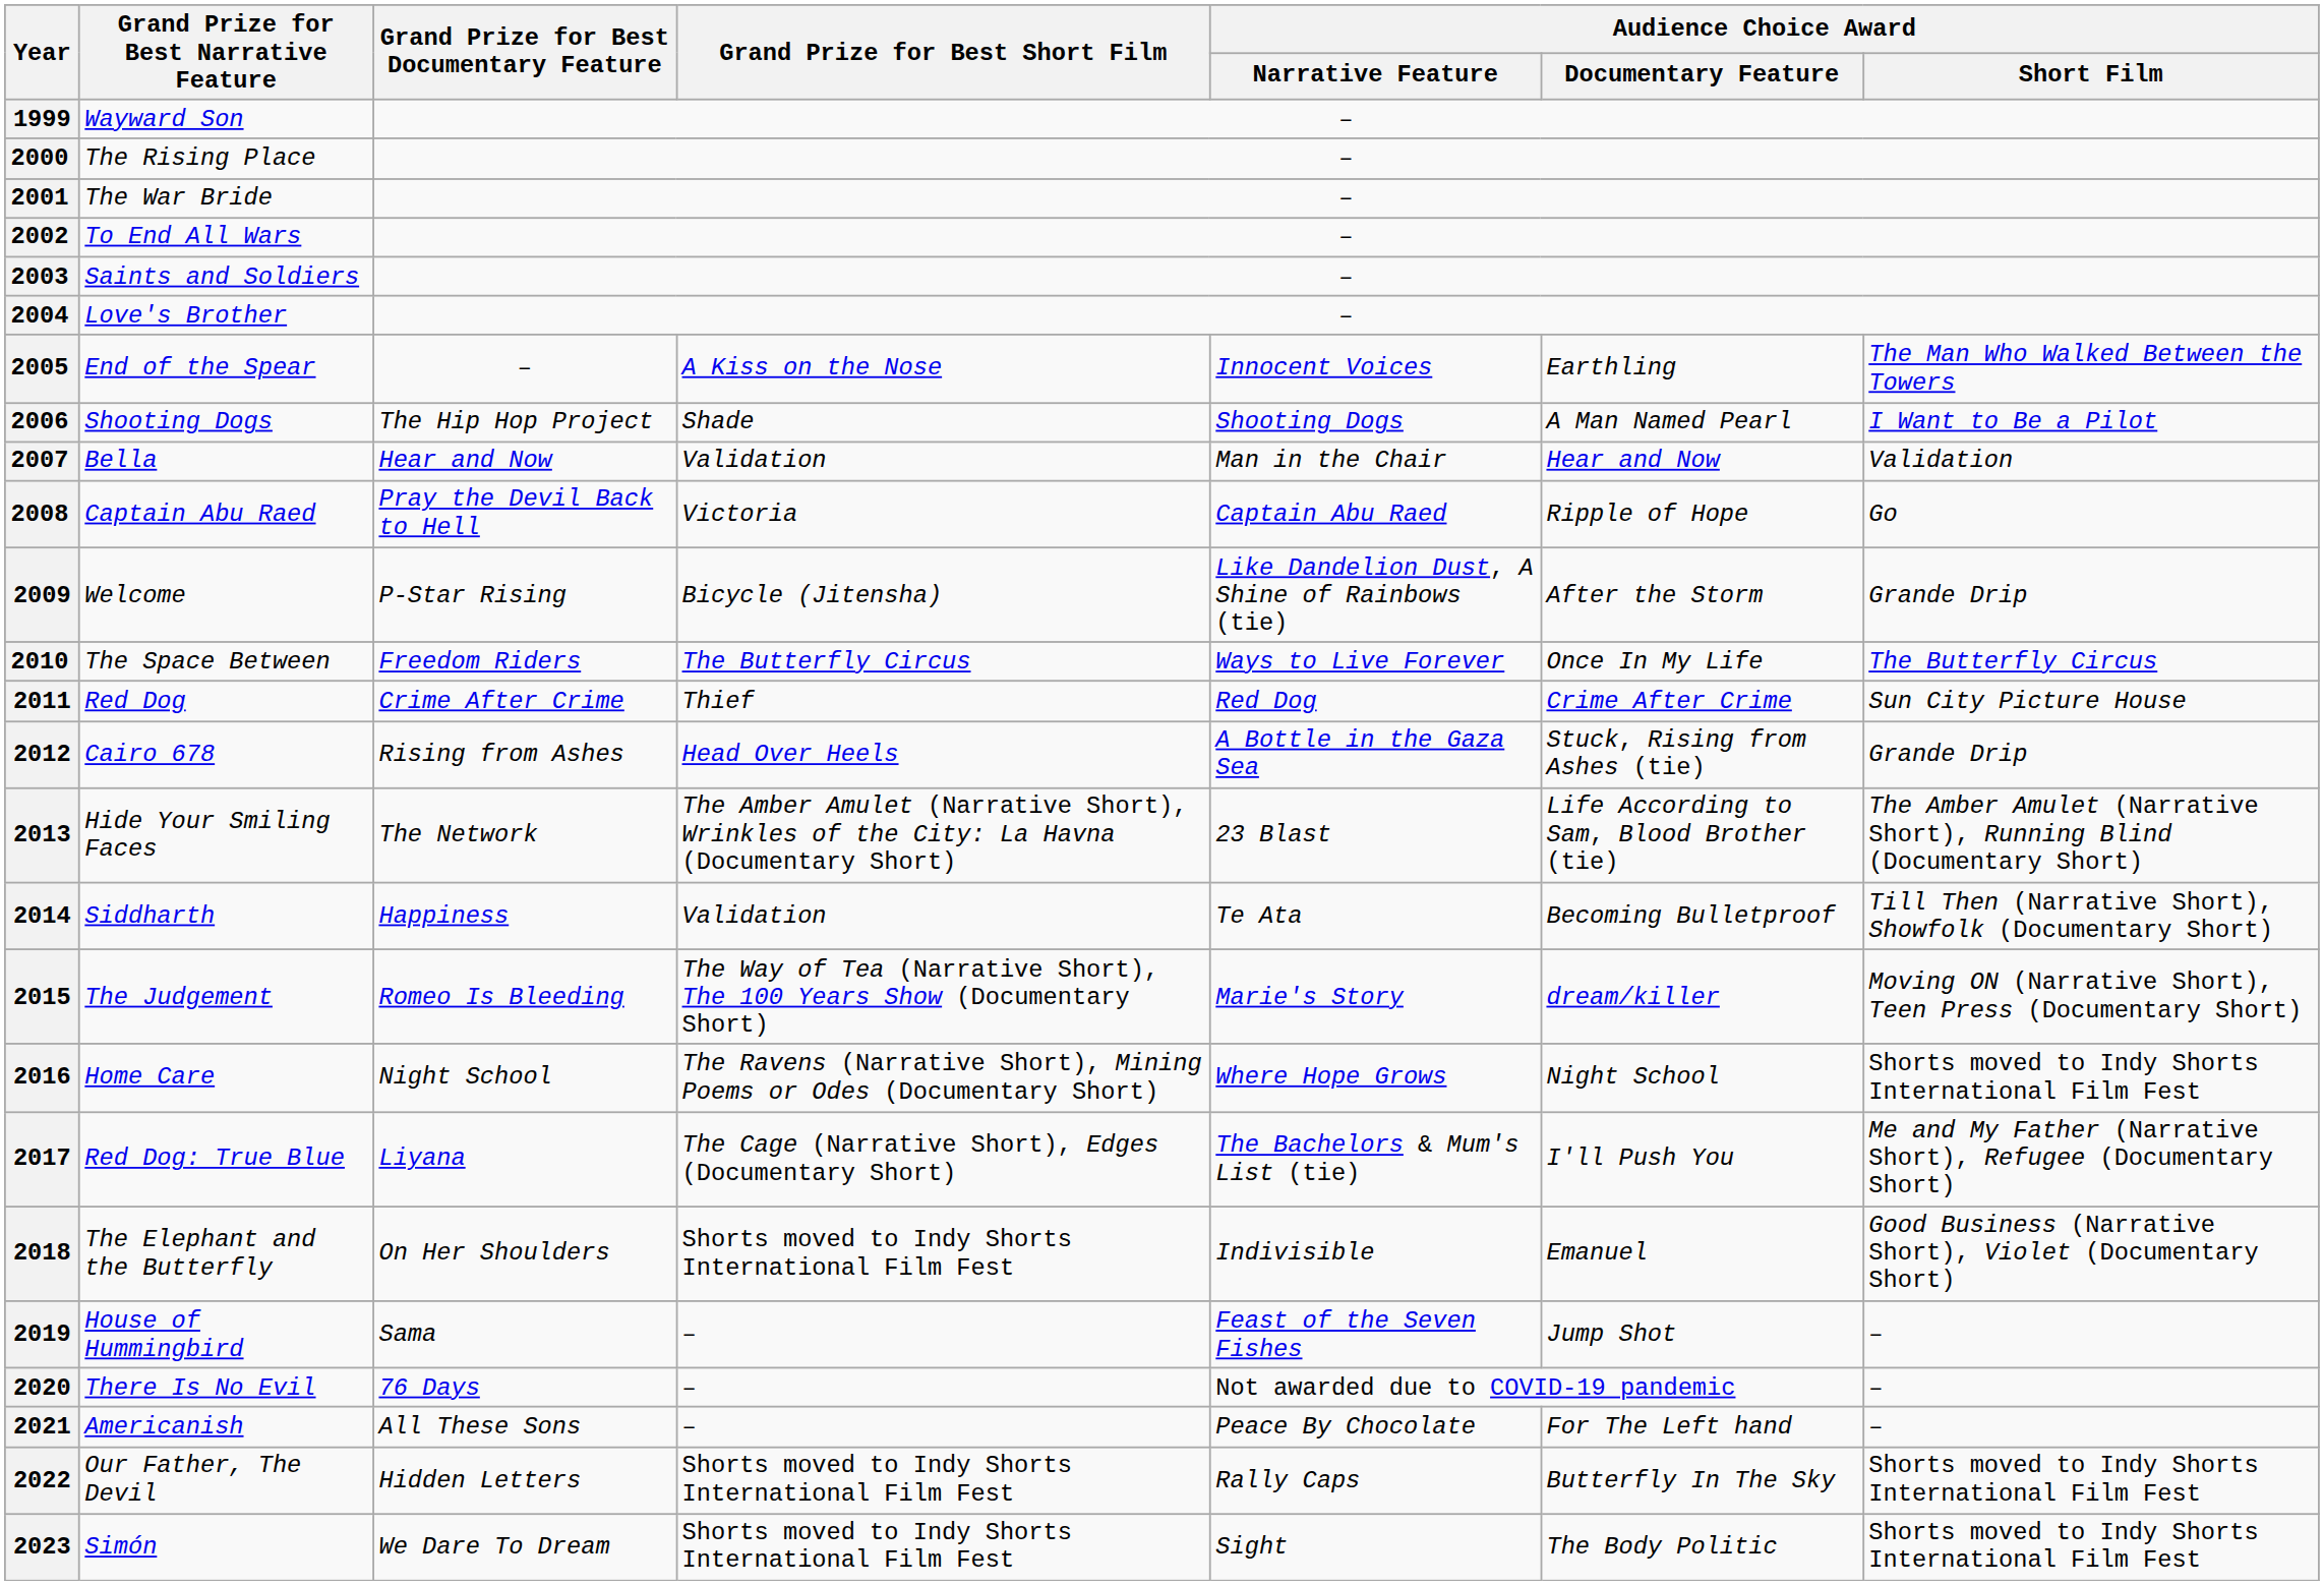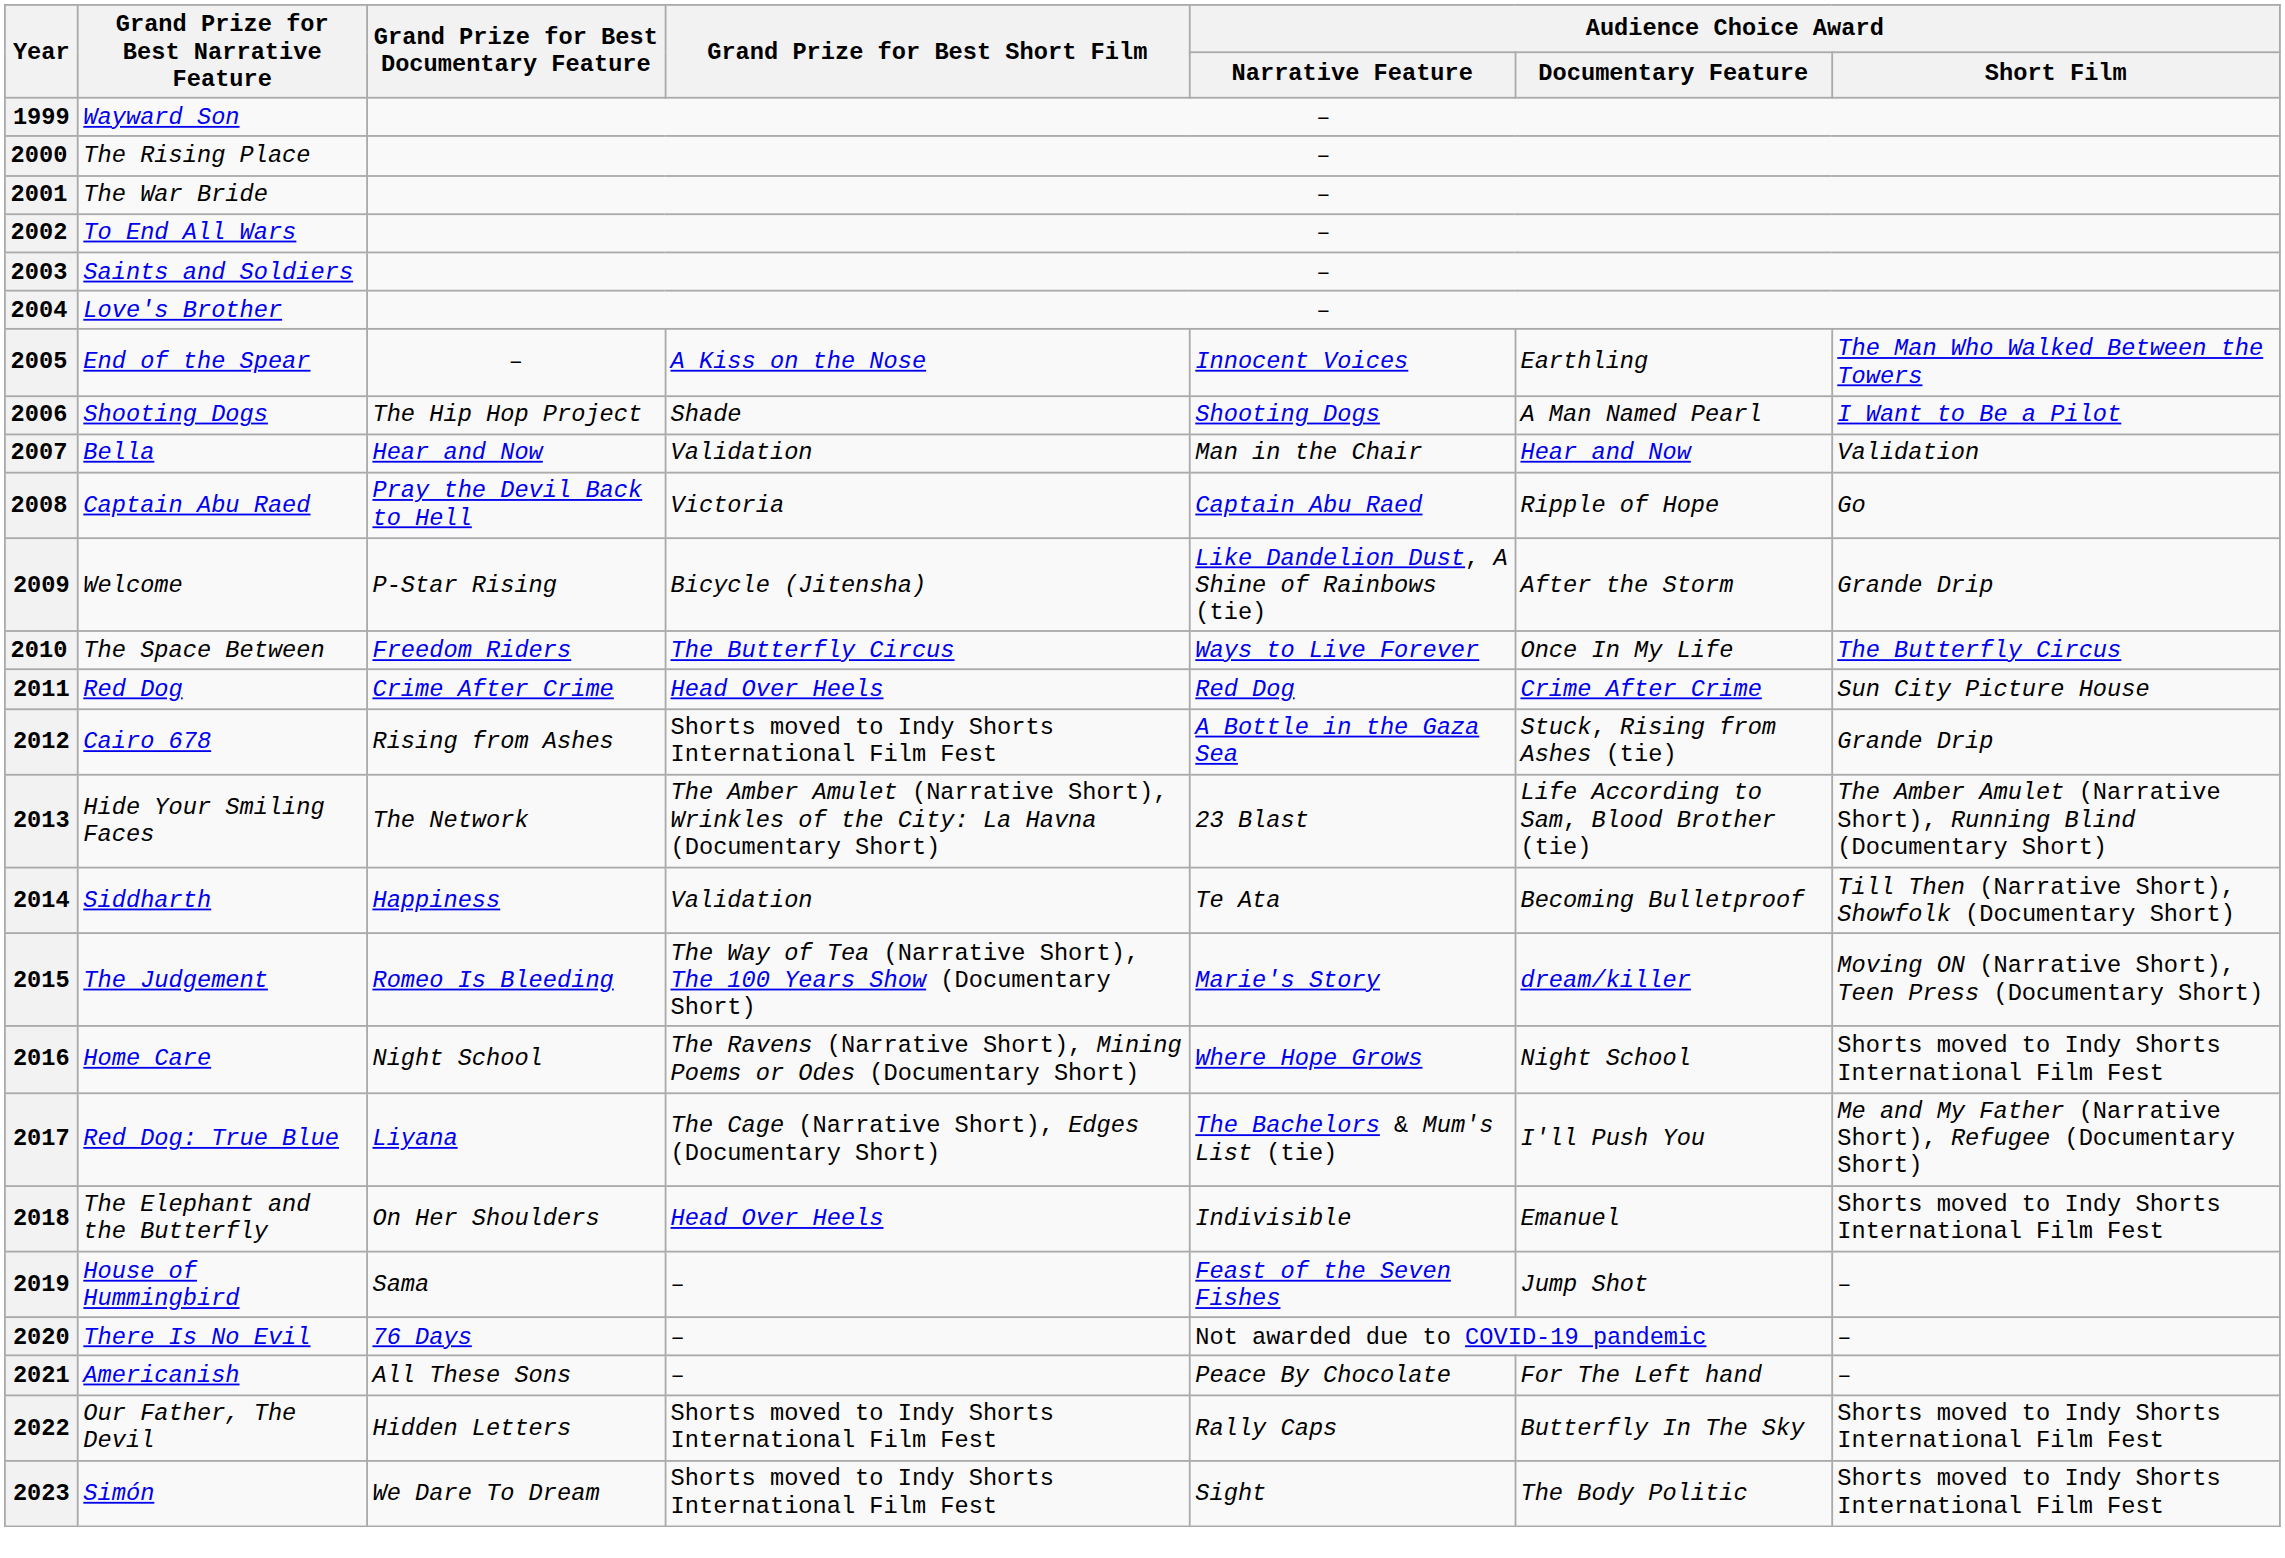 <table class="wikitable">
 <tr>
 <th rowspan="2">Year</th>
 <th rowspan="2">Grand Prize for Best Narrative Feature</th>
 <th rowspan="2">Grand Prize for Best Documentary Feature</th>
 <th rowspan="2">Grand Prize for Best Short Film</th>
 <th colspan="3">Audience Choice Award</th>
 </tr>
 <tr>
 <th>Narrative Feature</th>
 <th>Documentary Feature</th>
 <th>Short Film</th>
 </tr>
 <tr>
 <th>1999</th>
 <td><em><a href='#'>Wayward Son</a></em></td>
 <td colspan="5" style="text-align:center;">–</td>
 </tr>
 <tr>
 <th>2000 </th>
 <td><em>The Rising Place</em></td>
 <td colspan="5" style="text-align:center;">–</td>
 </tr>
 <tr>
 <th>2001 </th>
 <td><em>The War Bride</em></td>
 <td colspan="5" style="text-align:center;">–</td>
 </tr>
 <tr>
 <th>2002 </th>
 <td><em><a href='#'>To End All Wars</a></em></td>
 <td colspan="5" style="text-align:center;">–</td>
 </tr>
 <tr>
 <th>2003 </th>
 <td><em><a href='#'>Saints and Soldiers</a></em></td>
 <td colspan="5" style="text-align:center;">–</td>
 </tr>
 <tr>
 <th>2004 </th>
 <td><em><a href='#'>Love's Brother</a></em></td>
 <td colspan="5" style="text-align:center;">–</td>
 </tr>
 <tr>
 <th>2005 </th>
 <td><em><a href='#'>End of the Spear</a></em></td>
 <td style="text-align:center;">–</td>
 <td><em><a href='#'>A Kiss on the Nose</a></em></td>
 <td><em><a href='#'>Innocent Voices</a></em></td>
 <td><em>Earthling</em></td>
 <td><em><a href='#'>The Man Who Walked Between the Towers</a></em></td>
 </tr>
 <tr>
 <th>2006 </th>
 <td><em><a href='#'>Shooting Dogs</a></em></td>
 <td><em>The Hip Hop Project</em></td>
 <td><em>Shade</em></td>
 <td><em><a href='#'>Shooting Dogs</a></em></td>
 <td><em>A Man Named Pearl</em></td>
 <td><em><a href='#'>I Want to Be a Pilot</a></em></td>
 </tr>
 <tr>
 <th>2007 </th>
 <td><em><a href='#'>Bella</a></em></td>
 <td><em><a href='#'>Hear and Now</a></em></td>
 <td><em>Validation</em></td>
 <td><em>Man in the Chair</em></td>
 <td><em><a href='#'>Hear and Now</a></em></td>
 <td><em>Validation</em></td>
 </tr>
 <tr>
 <th>2008 </th>
 <td><em><a href='#'>Captain Abu Raed</a></em></td>
 <td><em><a href='#'>Pray the Devil Back to Hell</a></em></td>
 <td><em>Victoria</em></td>
 <td><em><a href='#'>Captain Abu Raed</a></em></td>
 <td><em>Ripple of Hope</em></td>
 <td><em>Go</em></td>
 </tr>
 <tr>
 <th>2009</th>
 <td><em>Welcome</em></td>
 <td><em>P-Star Rising</em></td>
 <td><em>Bicycle (Jitensha)</em></td>
 <td><em><a href='#'>Like Dandelion Dust</a></em>, <em>A Shine of Rainbows</em> (tie)</td>
 <td><em>After the Storm</em></td>
 <td><em>Grande Drip</em></td>
 </tr>
 <tr>
 <th>2010 </th>
 <td><em>The Space Between</em></td>
 <td><em><a href='#'>Freedom Riders</a></em></td>
 <td><em><a href='#'>The Butterfly Circus</a></em></td>
 <td><em><a href='#'>Ways to Live Forever</a></em></td>
 <td><em>Once In My Life</em></td>
 <td><em><a href='#'>The Butterfly Circus</a></em></td>
 </tr>
 <tr>
 <th>2011</th>
 <td><em><a href='#'>Red Dog</a></em></td>
 <td><em><a href='#'>Crime After Crime</a></em></td>
-<td><em>Thief</em></td>
+<td><em><a href='#'>Head Over Heels</a></em></td>
 <td><em><a href='#'>Red Dog</a></em></td>
 <td><em><a href='#'>Crime After Crime</a></em></td>
 <td><em>Sun City Picture House</em></td>
 </tr>
 <tr>
 <th>2012</th>
 <td><em><a href='#'>Cairo 678</a></em></td>
 <td><em>Rising from Ashes</em></td>
-<td><em><a href='#'>Head Over Heels</a></em></td>
+<td>Shorts moved to Indy Shorts International Film Fest</td>
 <td><em><a href='#'>A Bottle in the Gaza Sea</a></em></td>
 <td><em>Stuck</em>, <em>Rising from Ashes</em> (tie)</td>
 <td><em>Grande Drip</em></td>
 </tr>
 <tr>
 <th>2013</th>
 <td><em>Hide Your Smiling Faces</em></td>
 <td><em>The Network</em></td>
 <td><em>The Amber Amulet</em> (Narrative Short), <em>Wrinkles of the City: La Havna</em> (Documentary Short)</td>
 <td><em>23 Blast</em></td>
 <td><em>Life According to Sam</em>, <em>Blood Brother</em> (tie)</td>
 <td><em>The Amber Amulet</em> (Narrative Short), <em>Running Blind</em> (Documentary Short)</td>
 </tr>
 <tr>
 <th>2014</th>
 <td><em><a href='#'>Siddharth</a></em></td>
 <td><em><a href='#'>Happiness</a></em></td>
 <td><em>Validation</em></td>
 <td><em>Te Ata</em></td>
 <td><em>Becoming Bulletproof</em></td>
 <td><em>Till Then</em> (Narrative Short), <em>Showfolk</em> (Documentary Short)</td>
 </tr>
 <tr>
 <th>2015</th>
 <td><em><a href='#'>The Judgement</a></em></td>
 <td><em><a href='#'>Romeo Is Bleeding</a></em></td>
 <td><em>The Way of Tea</em> (Narrative Short), <em><a href='#'>The 100 Years Show</a></em> (Documentary Short)</td>
 <td><em><a href='#'>Marie's Story</a></em></td>
 <td><em><a href='#'>dream/killer</a></em></td>
 <td><em>Moving ON</em> (Narrative Short), <em>Teen Press</em> (Documentary Short)</td>
 </tr>
 <tr>
 <th>2016</th>
 <td><em><a href='#'>Home Care</a></em></td>
 <td><em>Night School</em></td>
 <td><em>The Ravens</em> (Narrative Short), <em>Mining Poems or Odes</em> (Documentary Short)</td>
 <td><em><a href='#'>Where Hope Grows</a></em></td>
 <td><em>Night School</em></td>
 <td>Shorts moved to Indy Shorts International Film Fest</td>
 </tr>
 <tr>
 <th>2017</th>
 <td><em><a href='#'>Red Dog: True Blue</a></em></td>
 <td><em><a href='#'>Liyana</a></em></td>
 <td><em>The Cage</em> (Narrative Short), <em>Edges</em> (Documentary Short)</td>
 <td><em><a href='#'>The Bachelors</a></em> & <em>Mum's List</em> (tie)</td>
 <td><em>I'll Push You</em></td>
 <td><em>Me and My Father</em> (Narrative Short), <em>Refugee</em> (Documentary Short)</td>
 </tr>
 <tr>
 <th>2018</th>
 <td><em>The Elephant and the Butterfly</em></td>
 <td><em>On Her Shoulders</em></td>
-<td>Shorts moved to Indy Shorts International Film Fest</td>
+<td><em><a href='#'>Head Over Heels</a></em></td>
 <td><em>Indivisible</em></td>
 <td><em>Emanuel</em></td>
-<td><em>Good Business</em> (Narrative Short), <em>Violet</em> (Documentary Short)</td>
+<td>Shorts moved to Indy Shorts International Film Fest</td>
 </tr>
 <tr>
 <th>2019</th>
 <td><em><a href='#'>House of Hummingbird</a></em></td>
 <td><em>Sama</em></td>
 <td><div>–</div></td>
 <td><em><a href='#'>Feast of the Seven Fishes</a></em></td>
 <td><em>Jump Shot</em></td>
 <td><div>–</div></td>
 </tr>
 <tr>
 <th>2020</th>
 <td><em><a href='#'>There Is No Evil</a></em></td>
 <td><em><a href='#'>76 Days</a></em></td>
 <td><div>–</div></td>
 <td colspan="2">Not awarded due to <a href='#'>COVID-19 pandemic</a></td>
 <td><div>–</div></td>
 </tr>
 <tr>
 <th>2021</th>
 <td><em><a href='#'>Americanish</a></em></td>
 <td><em>All These Sons</em></td>
 <td><div>–</div></td>
 <td><em>Peace By Chocolate</em></td>
 <td><em>For The Left hand</em></td>
 <td><div>–</div></td>
 </tr>
 <tr>
 <th>2022</th>
 <td><em>Our Father, The Devil</em></td>
 <td><em>Hidden Letters</em></td>
 <td>Shorts moved to Indy Shorts International Film Fest</td>
 <td><em>Rally Caps</em></td>
 <td><em>Butterfly In The Sky</em></td>
 <td>Shorts moved to Indy Shorts International Film Fest</td>
 </tr>
 <tr>
 <th>2023</th>
 <td><em><a href='#'>Simón</a></em></td>
 <td><em>We Dare To Dream</em></td>
 <td>Shorts moved to Indy Shorts International Film Fest</td>
 <td><em>Sight</em></td>
 <td><em>The Body Politic</em></td>
 <td>Shorts moved to Indy Shorts International Film Fest</td>
 </tr>
 </table>
